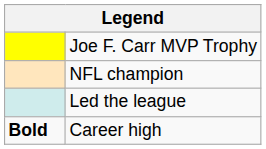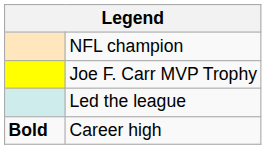 <table class="wikitable mw-collapsible mw-collapsed">
 <tr>
 <th colspan="2">Legend</th>
 </tr>
 <tr>
+<td style="background:#ffe6bd; width:3em;"></td>
+<td>NFL champion</td>
+</tr>
+<tr>
 <td style="background:#ffff00; width:3em;"></td>
 <td>Joe F. Carr MVP Trophy</td>
-</tr>
-<tr>
-<td style="background:#ffe6bd; width:3em;"></td>
-<td>NFL champion</td>
 </tr>
 <tr>
 <td style="background:#cfecec; width:3em;"></td>
 <td>Led the league</td>
 </tr>
 <tr>
 <td><strong>Bold</strong></td>
 <td>Career high</td>
 </tr>
 </table>
